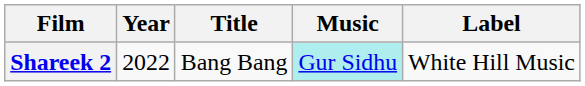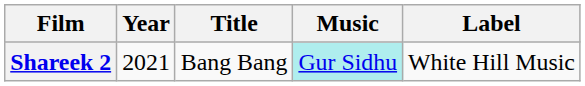 <table class="wikitable plainrowheaders">
 <tr>
 <th>Film</th>
 <th>Year</th>
 <th>Title</th>
 <th>Music</th>
 <th>Label</th>
 </tr>
 <tr>
 <th scope="row"><a href='#'>Shareek 2</a></th>
-<td>2022</td>
+<td>2021</td>
 <td>Bang Bang </td>
 <td style="background: paleturquoise;"><a href='#'>Gur Sidhu</a></td>
 <td>White Hill Music</td>
 </tr>
 </table>
